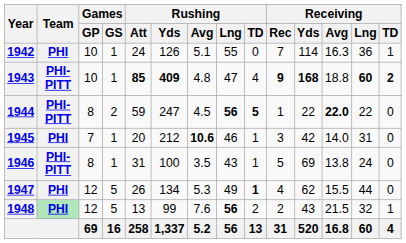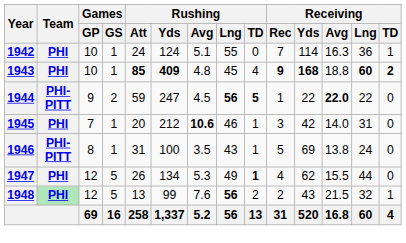 <table class="wikitable" style="text-align:center;">
 <tr>
 <th rowspan="2">Year</th>
 <th rowspan="2">Team</th>
 <th colspan="2">Games</th>
 <th colspan="5">Rushing</th>
 <th colspan="5">Receiving</th>
 </tr>
 <tr>
 <th>GP</th>
 <th>GS</th>
 <th>Att</th>
 <th>Yds</th>
 <th>Avg</th>
 <th>Lng</th>
 <th>TD</th>
 <th>Rec</th>
 <th>Yds</th>
 <th>Avg</th>
 <th>Lng</th>
 <th>TD</th>
 </tr>
 <tr>
 <th><a href='#'>1942</a></th>
 <th><a href='#'>PHI</a></th>
 <td>10</td>
 <td>1</td>
 <td>24</td>
-<td>126</td>
+<td>124</td>
 <td>5.1</td>
 <td>55</td>
 <td>0</td>
 <td>7</td>
 <td>114</td>
 <td>16.3</td>
 <td>36</td>
 <td>1</td>
 </tr>
 <tr>
 <th><a href='#'>1943</a></th>
-<th><a href='#'>PHI-PITT</a></th>
+<th><a href='#'>PHI</a></th>
 <td>10</td>
 <td>1</td>
 <td><strong>85</strong></td>
 <td><strong>409</strong></td>
 <td>4.8</td>
-<td>47</td>
+<td>45</td>
 <td>4</td>
 <td><strong>9</strong></td>
 <td><strong>168</strong></td>
 <td>18.8</td>
 <td><strong>60</strong></td>
 <td><strong>2</strong></td>
 </tr>
 <tr>
 <th><a href='#'>1944</a></th>
 <th><a href='#'>PHI-PITT</a></th>
-<td>8</td>
+<td>9</td>
 <td>2</td>
 <td>59</td>
 <td>247</td>
 <td>4.5</td>
 <td><strong>56</strong></td>
 <td><strong>5</strong></td>
 <td>1</td>
 <td>22</td>
 <td><strong>22.0</strong></td>
 <td>22</td>
 <td>0</td>
 </tr>
 <tr>
 <th><a href='#'>1945</a></th>
 <th><a href='#'>PHI</a></th>
 <td>7</td>
 <td>1</td>
 <td>20</td>
 <td>212</td>
 <td><strong>10.6</strong></td>
 <td>46</td>
 <td>1</td>
 <td>3</td>
 <td>42</td>
 <td>14.0</td>
 <td>31</td>
 <td>0</td>
 </tr>
 <tr>
 <th><a href='#'>1946</a></th>
 <th><a href='#'>PHI-PITT</a></th>
 <td>8</td>
 <td>1</td>
 <td>31</td>
 <td>100</td>
 <td>3.5</td>
 <td>43</td>
 <td>1</td>
 <td>5</td>
 <td>69</td>
 <td>13.8</td>
 <td>24</td>
 <td>0</td>
 </tr>
 <tr>
 <th><a href='#'>1947</a></th>
 <th><a href='#'>PHI</a></th>
 <td>12</td>
 <td>5</td>
 <td>26</td>
 <td>134</td>
 <td>5.3</td>
 <td>49</td>
 <td><strong>1</strong></td>
 <td>4</td>
 <td>62</td>
 <td>15.5</td>
 <td>44</td>
 <td>0</td>
 </tr>
 <tr>
 <th><a href='#'>1948</a></th>
 <th style="background:#afe6ba; width:3em;"><a href='#'>PHI</a></th>
 <td>12</td>
 <td>5</td>
 <td>13</td>
 <td>99</td>
 <td>7.6</td>
 <td><strong>56</strong></td>
 <td>2</td>
 <td>2</td>
 <td>43</td>
 <td>21.5</td>
 <td>32</td>
 <td>1</td>
 </tr>
 <tr>
 <th colspan="2"></th>
 <th>69</th>
 <th>16</th>
 <th>258</th>
 <th>1,337</th>
 <th>5.2</th>
 <th>56</th>
 <th>13</th>
 <th>31</th>
 <th>520</th>
 <th>16.8</th>
 <th>60</th>
 <th>4</th>
 </tr>
 </table>
